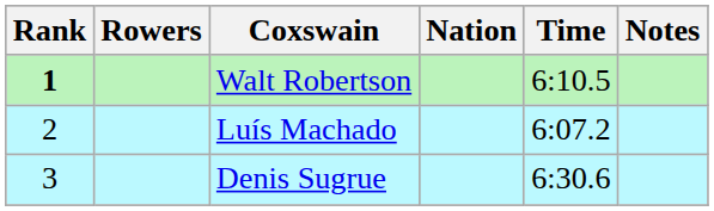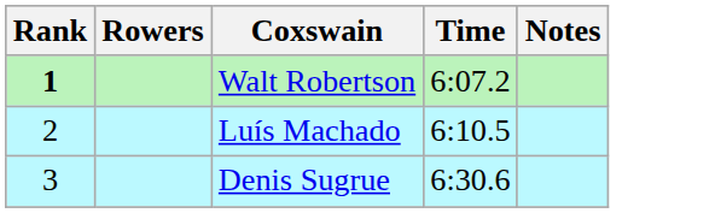 <table class="wikitable sortable" style="text-align:center">
 <tr>
 <th>Rank</th>
 <th>Rowers</th>
 <th>Coxswain</th>
-<th>Nation</th>
 <th>Time</th>
 <th>Notes</th>
 </tr>
 <tr bgcolor=bbf3bb>
 <td><strong>1</strong></td>
 <td align=left></td>
 <td align=left><a href='#'>Walt Robertson</a></td>
-<td align=left></td>
-<td>6:10.5</td>
+<td>6:07.2</td>
 <td></td>
 </tr>
 <tr bgcolor=bbf9ff>
 <td>2</td>
 <td align=left></td>
 <td align=left><a href='#'>Luís Machado</a></td>
-<td align=left></td>
-<td>6:07.2</td>
+<td>6:10.5</td>
 <td></td>
 </tr>
 <tr bgcolor=bbf9ff>
 <td>3</td>
 <td align=left></td>
 <td align=left><a href='#'>Denis Sugrue</a></td>
-<td align=left></td>
 <td>6:30.6</td>
 <td></td>
 </tr>
 </table>
